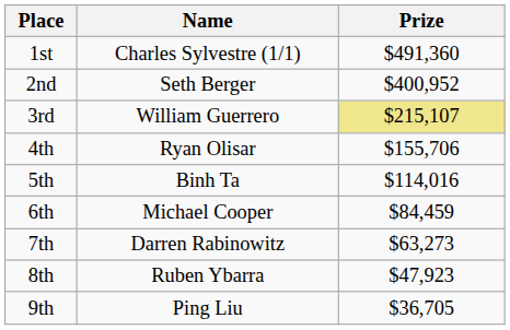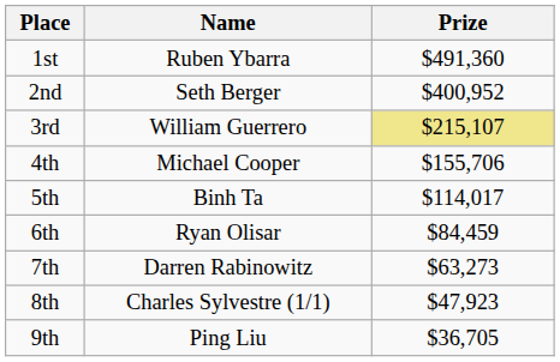 <table class="wikitable">
 <tr>
 <th width="50">Place</th>
 <th width="200">Name</th>
 <th width="125">Prize</th>
 </tr>
 <tr>
 <td align = "center">1st</td>
-<td align = "center">Charles Sylvestre (1/1)</td>
+<td align = "center">Ruben Ybarra</td>
 <td align = "center">$491,360</td>
 </tr>
 <tr>
 <td align = "center">2nd</td>
 <td align = "center">Seth Berger</td>
 <td align = "center">$400,952</td>
 </tr>
 <tr>
 <td align = "center">3rd</td>
 <td align = "center">William Guerrero</td>
 <td align = "center" style="background: khaki;">$215,107</td>
 </tr>
 <tr>
 <td align = "center">4th</td>
-<td align = "center">Ryan Olisar</td>
+<td align = "center">Michael Cooper</td>
 <td align = "center">$155,706</td>
 </tr>
 <tr>
 <td align = "center">5th</td>
 <td align = "center">Binh Ta</td>
-<td align = "center">$114,016</td>
+<td align = "center">$114,017</td>
 </tr>
 <tr>
 <td align = "center">6th</td>
-<td align = "center">Michael Cooper</td>
+<td align = "center">Ryan Olisar</td>
 <td align = "center">$84,459</td>
 </tr>
 <tr>
 <td align = "center">7th</td>
 <td align = "center">Darren Rabinowitz</td>
 <td align = "center">$63,273</td>
 </tr>
 <tr>
 <td align = "center">8th</td>
-<td align = "center">Ruben Ybarra</td>
+<td align = "center">Charles Sylvestre (1/1)</td>
 <td align = "center">$47,923</td>
 </tr>
 <tr>
 <td align = "center">9th</td>
 <td align = "center">Ping Liu</td>
 <td align = "center">$36,705</td>
 </tr>
 </table>
